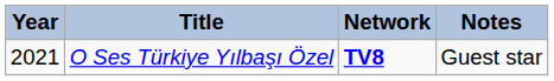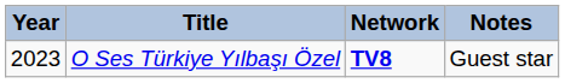 <table class="wikitable">
 <tr>
 <th style="background:#B0C4DE;">Year</th>
 <th style="background:#B0C4DE;">Title</th>
 <th style="background:#B0C4DE;">Network</th>
 <th style="background:#B0C4DE;">Notes</th>
 </tr>
 <tr>
-<td>2021</td>
+<td>2023</td>
 <td><em><a href='#'>O Ses Türkiye Yılbaşı Özel</a></em></td>
 <td><strong><a href='#'>TV8</a></strong></td>
 <td>Guest star</td>
 </tr>
 </table>
